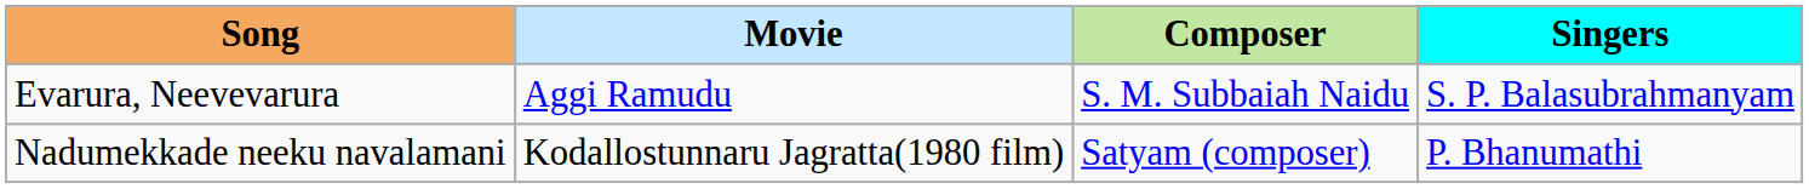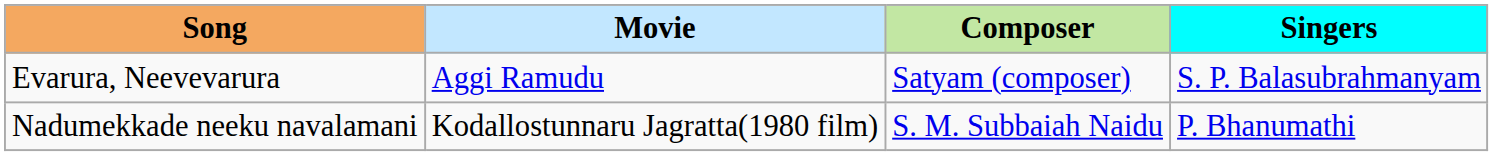 <table class="wikitable sortable">
 <tr>
 <th style="background:#f4a860">Song</th>
 <th style="background:#c2e7ff">Movie</th>
 <th style="background:#c2e7a3">Composer</th>
 <th style="background:#00ffff">Singers</th>
 </tr>
 <tr>
 <td>Evarura, Neevevarura</td>
 <td><a href='#'>Aggi Ramudu</a></td>
-<td><a href='#'>S. M. Subbaiah Naidu</a></td>
+<td><a href='#'>Satyam (composer)</a></td>
 <td><a href='#'>S. P. Balasubrahmanyam</a></td>
 </tr>
 <tr>
 <td>Nadumekkade neeku navalamani</td>
 <td>Kodallostunnaru Jagratta(1980 film)</td>
-<td><a href='#'>Satyam (composer)</a></td>
+<td><a href='#'>S. M. Subbaiah Naidu</a></td>
 <td><a href='#'>P. Bhanumathi</a></td>
 </tr>
 </table>
